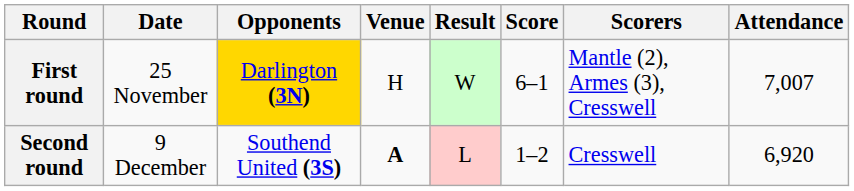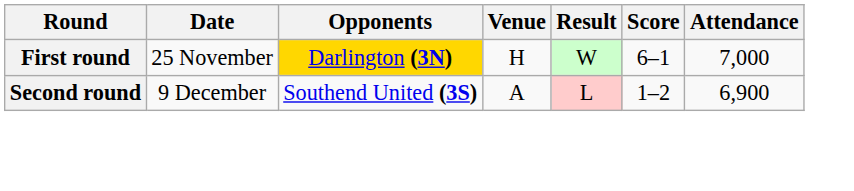 <table class="wikitable" style="text-align:center">
 <tr>
 <th>Round</th>
 <th>Date</th>
 <th>Opponents</th>
 <th>Venue</th>
 <th>Result</th>
 <th>Score</th>
-<th>Scorers</th>
 <th>Attendance</th>
 </tr>
 <tr>
 <th>First round</th>
 <td>25 November</td>
 <td style="background: gold;"><a href='#'>Darlington</a> <strong>(<a href='#'>3N</a>)</strong></td>
 <td>H</td>
 <td style="background-color:#CCFFCC">W</td>
 <td>6–1</td>
-<td align="left"><a href='#'>Mantle</a> (2), <a href='#'>Armes</a> (3), <a href='#'>Cresswell</a></td>
-<td>7,007</td>
+<td>7,000</td>
 </tr>
 <tr>
 <th>Second round</th>
 <td>9 December</td>
 <td><a href='#'>Southend United</a> <strong>(<a href='#'>3S</a>)</strong></td>
-<td><strong>A</strong></td>
+<td>A</td>
 <td style="background-color:#FFCCCC">L</td>
 <td>1–2</td>
-<td align="left"><a href='#'>Cresswell</a></td>
-<td>6,920</td>
+<td>6,900</td>
 </tr>
 </table>
